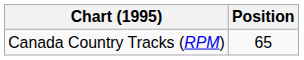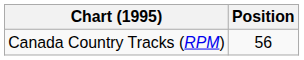 <table class="wikitable sortable">
 <tr>
 <th scope="col">Chart (1995)</th>
 <th scope="col">Position</th>
 </tr>
 <tr>
 <td>Canada Country Tracks (<em><a href='#'>RPM</a></em>)</td>
-<td align="center">65</td>
+<td align="center">56</td>
 </tr>
 </table>
